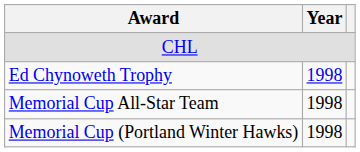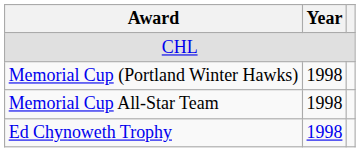 <table class="wikitable">
 <tr>
 <th>Award</th>
 <th>Year</th>
 <th></th>
 </tr>
 <tr ALIGN="center" bgcolor="#e0e0e0">
 <td colspan="3"><a href='#'>CHL</a></td>
 </tr>
 <tr>
-<td><a href='#'>Ed Chynoweth Trophy</a></td>
-<td><a href='#'>1998</a></td>
+<td><a href='#'>Memorial Cup</a> (Portland Winter Hawks)</td>
+<td>1998</td>
 <td></td>
 </tr>
 <tr>
 <td><a href='#'>Memorial Cup</a> All-Star Team</td>
 <td>1998</td>
 <td></td>
 </tr>
 <tr>
-<td><a href='#'>Memorial Cup</a> (Portland Winter Hawks)</td>
-<td>1998</td>
+<td><a href='#'>Ed Chynoweth Trophy</a></td>
+<td><a href='#'>1998</a></td>
 <td></td>
 </tr>
 </table>
